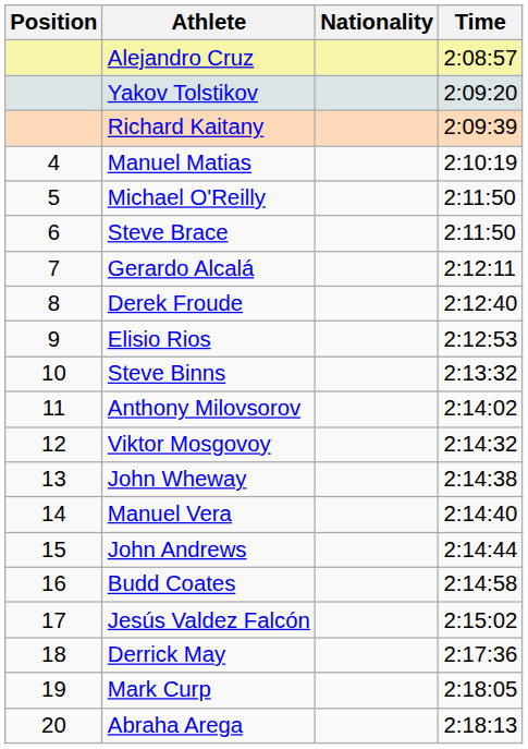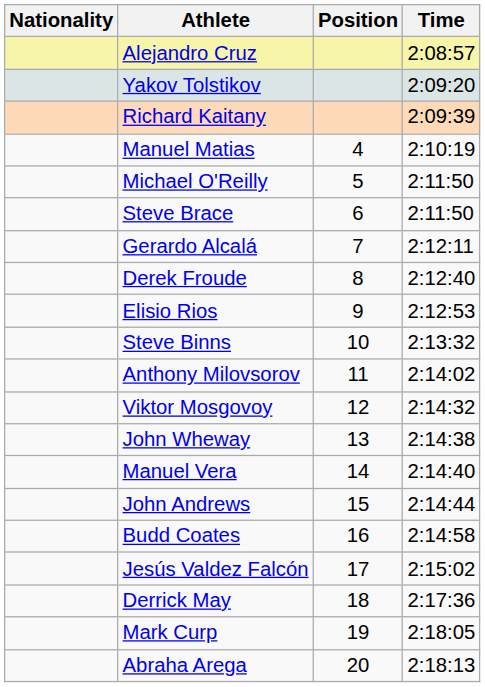 <table class="wikitable sortable">
 <tr>
+<th>Nationality</th>
+<th>Athlete</th>
 <th>Position</th>
-<th>Athlete</th>
-<th>Nationality</th>
 <th>Time</th>
 </tr>
 <tr bgcolor=#F7F6A8>
+<td></td>
+<td><a href='#'>Alejandro Cruz</a></td>
 <td align=center></td>
-<td><a href='#'>Alejandro Cruz</a></td>
-<td></td>
 <td>2:08:57</td>
 </tr>
 <tr bgcolor=#DCE5E5>
+<td></td>
+<td><a href='#'>Yakov Tolstikov</a></td>
 <td align=center></td>
-<td><a href='#'>Yakov Tolstikov</a></td>
-<td></td>
 <td>2:09:20</td>
 </tr>
 <tr bgcolor=#FFDAB9>
+<td></td>
+<td><a href='#'>Richard Kaitany</a></td>
 <td align=center></td>
-<td><a href='#'>Richard Kaitany</a></td>
-<td></td>
 <td>2:09:39</td>
 </tr>
 <tr>
+<td></td>
+<td><a href='#'>Manuel Matias</a></td>
 <td align=center>4</td>
-<td><a href='#'>Manuel Matias</a></td>
-<td></td>
 <td>2:10:19</td>
 </tr>
 <tr>
+<td></td>
+<td><a href='#'>Michael O'Reilly</a></td>
 <td align=center>5</td>
-<td><a href='#'>Michael O'Reilly</a></td>
-<td></td>
 <td>2:11:50</td>
 </tr>
 <tr>
+<td></td>
+<td><a href='#'>Steve Brace</a></td>
 <td align=center>6</td>
-<td><a href='#'>Steve Brace</a></td>
-<td></td>
 <td>2:11:50</td>
 </tr>
 <tr>
+<td></td>
+<td><a href='#'>Gerardo Alcalá</a></td>
 <td align=center>7</td>
-<td><a href='#'>Gerardo Alcalá</a></td>
-<td></td>
 <td>2:12:11</td>
 </tr>
 <tr>
+<td></td>
+<td><a href='#'>Derek Froude</a></td>
 <td align=center>8</td>
-<td><a href='#'>Derek Froude</a></td>
-<td></td>
 <td>2:12:40</td>
 </tr>
 <tr>
+<td></td>
+<td><a href='#'>Elisio Rios</a></td>
 <td align=center>9</td>
-<td><a href='#'>Elisio Rios</a></td>
-<td></td>
 <td>2:12:53</td>
 </tr>
 <tr>
+<td></td>
+<td><a href='#'>Steve Binns</a></td>
 <td align=center>10</td>
-<td><a href='#'>Steve Binns</a></td>
-<td></td>
 <td>2:13:32</td>
 </tr>
 <tr>
+<td></td>
+<td><a href='#'>Anthony Milovsorov</a></td>
 <td align=center>11</td>
-<td><a href='#'>Anthony Milovsorov</a></td>
-<td></td>
 <td>2:14:02</td>
 </tr>
 <tr>
+<td></td>
+<td><a href='#'>Viktor Mosgovoy</a></td>
 <td align=center>12</td>
-<td><a href='#'>Viktor Mosgovoy</a></td>
-<td></td>
 <td>2:14:32</td>
 </tr>
 <tr>
+<td></td>
+<td><a href='#'>John Wheway</a></td>
 <td align=center>13</td>
-<td><a href='#'>John Wheway</a></td>
-<td></td>
 <td>2:14:38</td>
 </tr>
 <tr>
+<td></td>
+<td><a href='#'>Manuel Vera</a></td>
 <td align=center>14</td>
-<td><a href='#'>Manuel Vera</a></td>
-<td></td>
 <td>2:14:40</td>
 </tr>
 <tr>
+<td></td>
+<td><a href='#'>John Andrews</a></td>
 <td align=center>15</td>
-<td><a href='#'>John Andrews</a></td>
-<td></td>
 <td>2:14:44</td>
 </tr>
 <tr>
+<td></td>
+<td><a href='#'>Budd Coates</a></td>
 <td align=center>16</td>
-<td><a href='#'>Budd Coates</a></td>
-<td></td>
 <td>2:14:58</td>
 </tr>
 <tr>
+<td></td>
+<td><a href='#'>Jesús Valdez Falcón</a></td>
 <td align=center>17</td>
-<td><a href='#'>Jesús Valdez Falcón</a></td>
-<td></td>
 <td>2:15:02</td>
 </tr>
 <tr>
+<td></td>
+<td><a href='#'>Derrick May</a></td>
 <td align=center>18</td>
-<td><a href='#'>Derrick May</a></td>
-<td></td>
 <td>2:17:36</td>
 </tr>
 <tr>
+<td></td>
+<td><a href='#'>Mark Curp</a></td>
 <td align=center>19</td>
-<td><a href='#'>Mark Curp</a></td>
-<td></td>
 <td>2:18:05</td>
 </tr>
 <tr>
+<td></td>
+<td><a href='#'>Abraha Arega</a></td>
 <td align=center>20</td>
-<td><a href='#'>Abraha Arega</a></td>
-<td></td>
 <td>2:18:13</td>
 </tr>
 </table>
